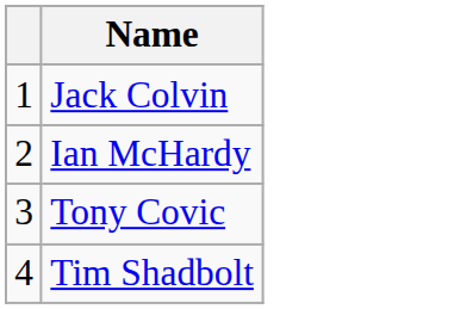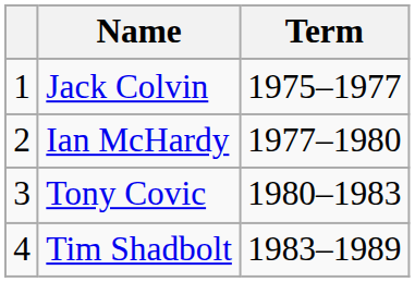 <table class="wikitable">
 <tr>
 <th></th>
 <th>Name</th>
+<th>Term</th>
 </tr>
 <tr>
 <td>1</td>
 <td><a href='#'>Jack Colvin</a></td>
+<td>1975–1977</td>
 </tr>
 <tr>
 <td>2</td>
 <td><a href='#'>Ian McHardy</a></td>
+<td>1977–1980</td>
 </tr>
 <tr>
 <td>3</td>
 <td><a href='#'>Tony Covic</a></td>
+<td>1980–1983</td>
 </tr>
 <tr>
 <td>4</td>
 <td><a href='#'>Tim Shadbolt</a></td>
+<td>1983–1989</td>
 </tr>
 </table>
